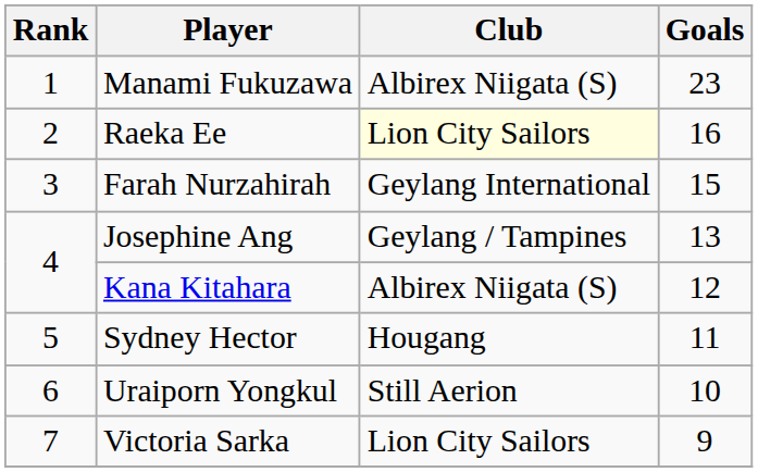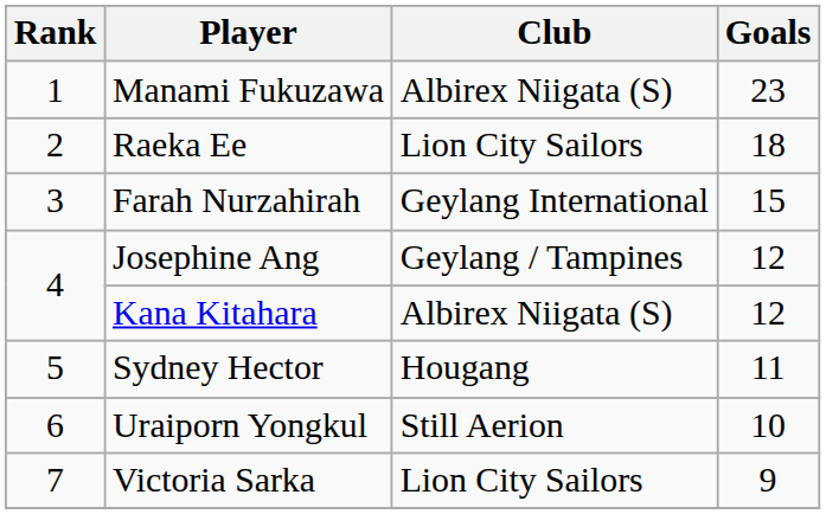 <table class="wikitable plainrowheaders sortable" style="font-size:100%">
 <tr>
 <th>Rank</th>
 <th>Player</th>
 <th>Club</th>
 <th>Goals</th>
 </tr>
 <tr>
 <td align="center" rowspan="1">1</td>
 <td> Manami Fukuzawa</td>
 <td>Albirex Niigata (S)</td>
 <td align="center">23</td>
 </tr>
 <tr>
 <td align="center" rowspan="1">2</td>
 <td> Raeka Ee</td>
-<td style="background: lightyellow;">Lion City Sailors</td>
-<td align="center">16</td>
+<td>Lion City Sailors</td>
+<td align="center">18</td>
 </tr>
 <tr>
 <td align="center" rowspan="1">3</td>
 <td> Farah Nurzahirah</td>
 <td>Geylang International</td>
 <td align="center">15</td>
 </tr>
 <tr>
 <td align="center" rowspan="2">4</td>
 <td> Josephine Ang</td>
 <td>Geylang / Tampines</td>
-<td align="center">13</td>
+<td align="center">12</td>
 </tr>
 <tr>
 <td> <a href='#'>Kana Kitahara</a></td>
 <td>Albirex Niigata (S)</td>
 <td align="center">12</td>
 </tr>
 <tr>
 <td align="center" rowspan="1">5</td>
 <td> Sydney Hector</td>
 <td>Hougang</td>
 <td align="center">11</td>
 </tr>
 <tr>
 <td align="center" rowspan="1">6</td>
 <td> Uraiporn Yongkul</td>
 <td>Still Aerion</td>
 <td align="center">10</td>
 </tr>
 <tr>
 <td align="center" rowspan="1">7</td>
 <td> Victoria Sarka</td>
 <td>Lion City Sailors</td>
 <td align="center">9</td>
 </tr>
 <tr>
 </tr>
 </table>
